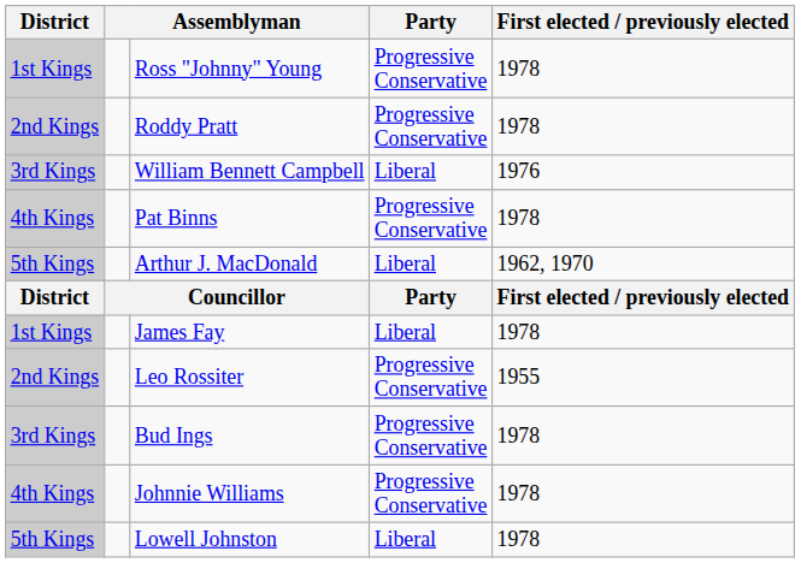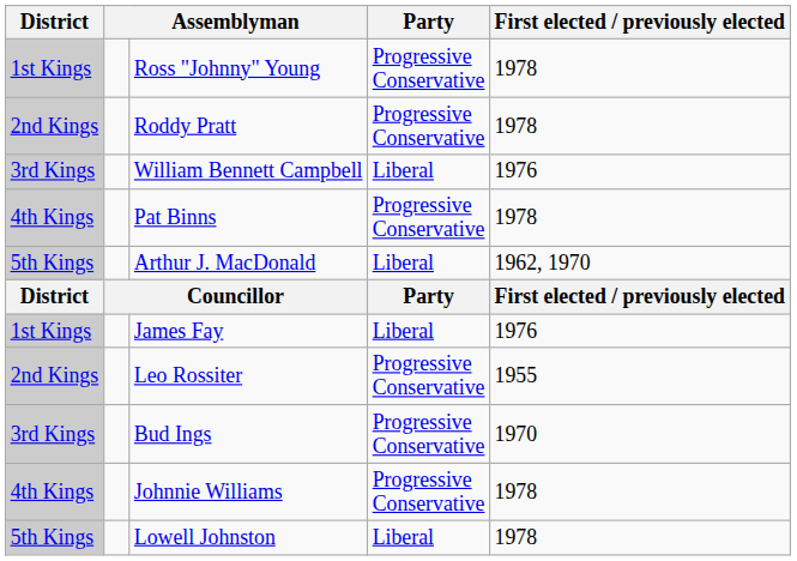 <table class="wikitable sortable">
 <tr>
 <th>District</th>
 <th colspan="2">Assemblyman</th>
 <th>Party</th>
 <th>First elected / previously elected</th>
 </tr>
 <tr>
 <td bgcolor="CCCCCC"><a href='#'>1st Kings</a></td>
 <td>   </td>
 <td><a href='#'>Ross "Johnny" Young</a></td>
 <td><a href='#'>Progressive <br> Conservative</a></td>
 <td>1978</td>
 </tr>
 <tr>
 <td bgcolor="CCCCCC"><a href='#'>2nd Kings</a></td>
 <td>   </td>
 <td><a href='#'>Roddy Pratt</a></td>
 <td><a href='#'>Progressive <br> Conservative</a></td>
 <td>1978</td>
 </tr>
 <tr>
 <td bgcolor="CCCCCC"><a href='#'>3rd Kings</a></td>
 <td>   </td>
 <td><a href='#'>William Bennett Campbell</a></td>
 <td><a href='#'>Liberal</a></td>
 <td>1976</td>
 </tr>
 <tr>
 <td bgcolor="CCCCCC"><a href='#'>4th Kings</a></td>
 <td>   </td>
 <td><a href='#'>Pat Binns</a></td>
 <td><a href='#'>Progressive <br> Conservative</a></td>
 <td>1978</td>
 </tr>
 <tr>
 <td bgcolor="CCCCCC"><a href='#'>5th Kings</a></td>
 <td>   </td>
 <td><a href='#'>Arthur J. MacDonald</a></td>
 <td><a href='#'>Liberal</a></td>
 <td>1962, 1970</td>
 </tr>
 <tr>
 <th>District</th>
 <th colspan="2">Councillor</th>
 <th>Party</th>
 <th>First elected / previously elected</th>
 </tr>
 <tr>
 <td bgcolor="CCCCCC"><a href='#'>1st Kings</a></td>
 <td>   </td>
 <td><a href='#'>James Fay</a></td>
 <td><a href='#'>Liberal</a></td>
-<td>1978</td>
+<td>1976</td>
 </tr>
 <tr>
 <td bgcolor="CCCCCC"><a href='#'>2nd Kings</a></td>
 <td>   </td>
 <td><a href='#'>Leo Rossiter</a></td>
 <td><a href='#'>Progressive <br> Conservative</a></td>
 <td>1955</td>
 </tr>
 <tr>
 <td bgcolor="CCCCCC"><a href='#'>3rd Kings</a></td>
 <td>   </td>
 <td><a href='#'>Bud Ings</a></td>
 <td><a href='#'>Progressive <br> Conservative</a></td>
-<td>1978</td>
+<td>1970</td>
 </tr>
 <tr>
 <td bgcolor="CCCCCC"><a href='#'>4th Kings</a></td>
 <td>   </td>
 <td><a href='#'>Johnnie Williams</a></td>
 <td><a href='#'>Progressive <br> Conservative</a></td>
 <td>1978</td>
 </tr>
 <tr>
 <td bgcolor="CCCCCC"><a href='#'>5th Kings</a></td>
 <td>   </td>
 <td><a href='#'>Lowell Johnston</a></td>
 <td><a href='#'>Liberal</a></td>
 <td>1978</td>
 </tr>
 </table>
